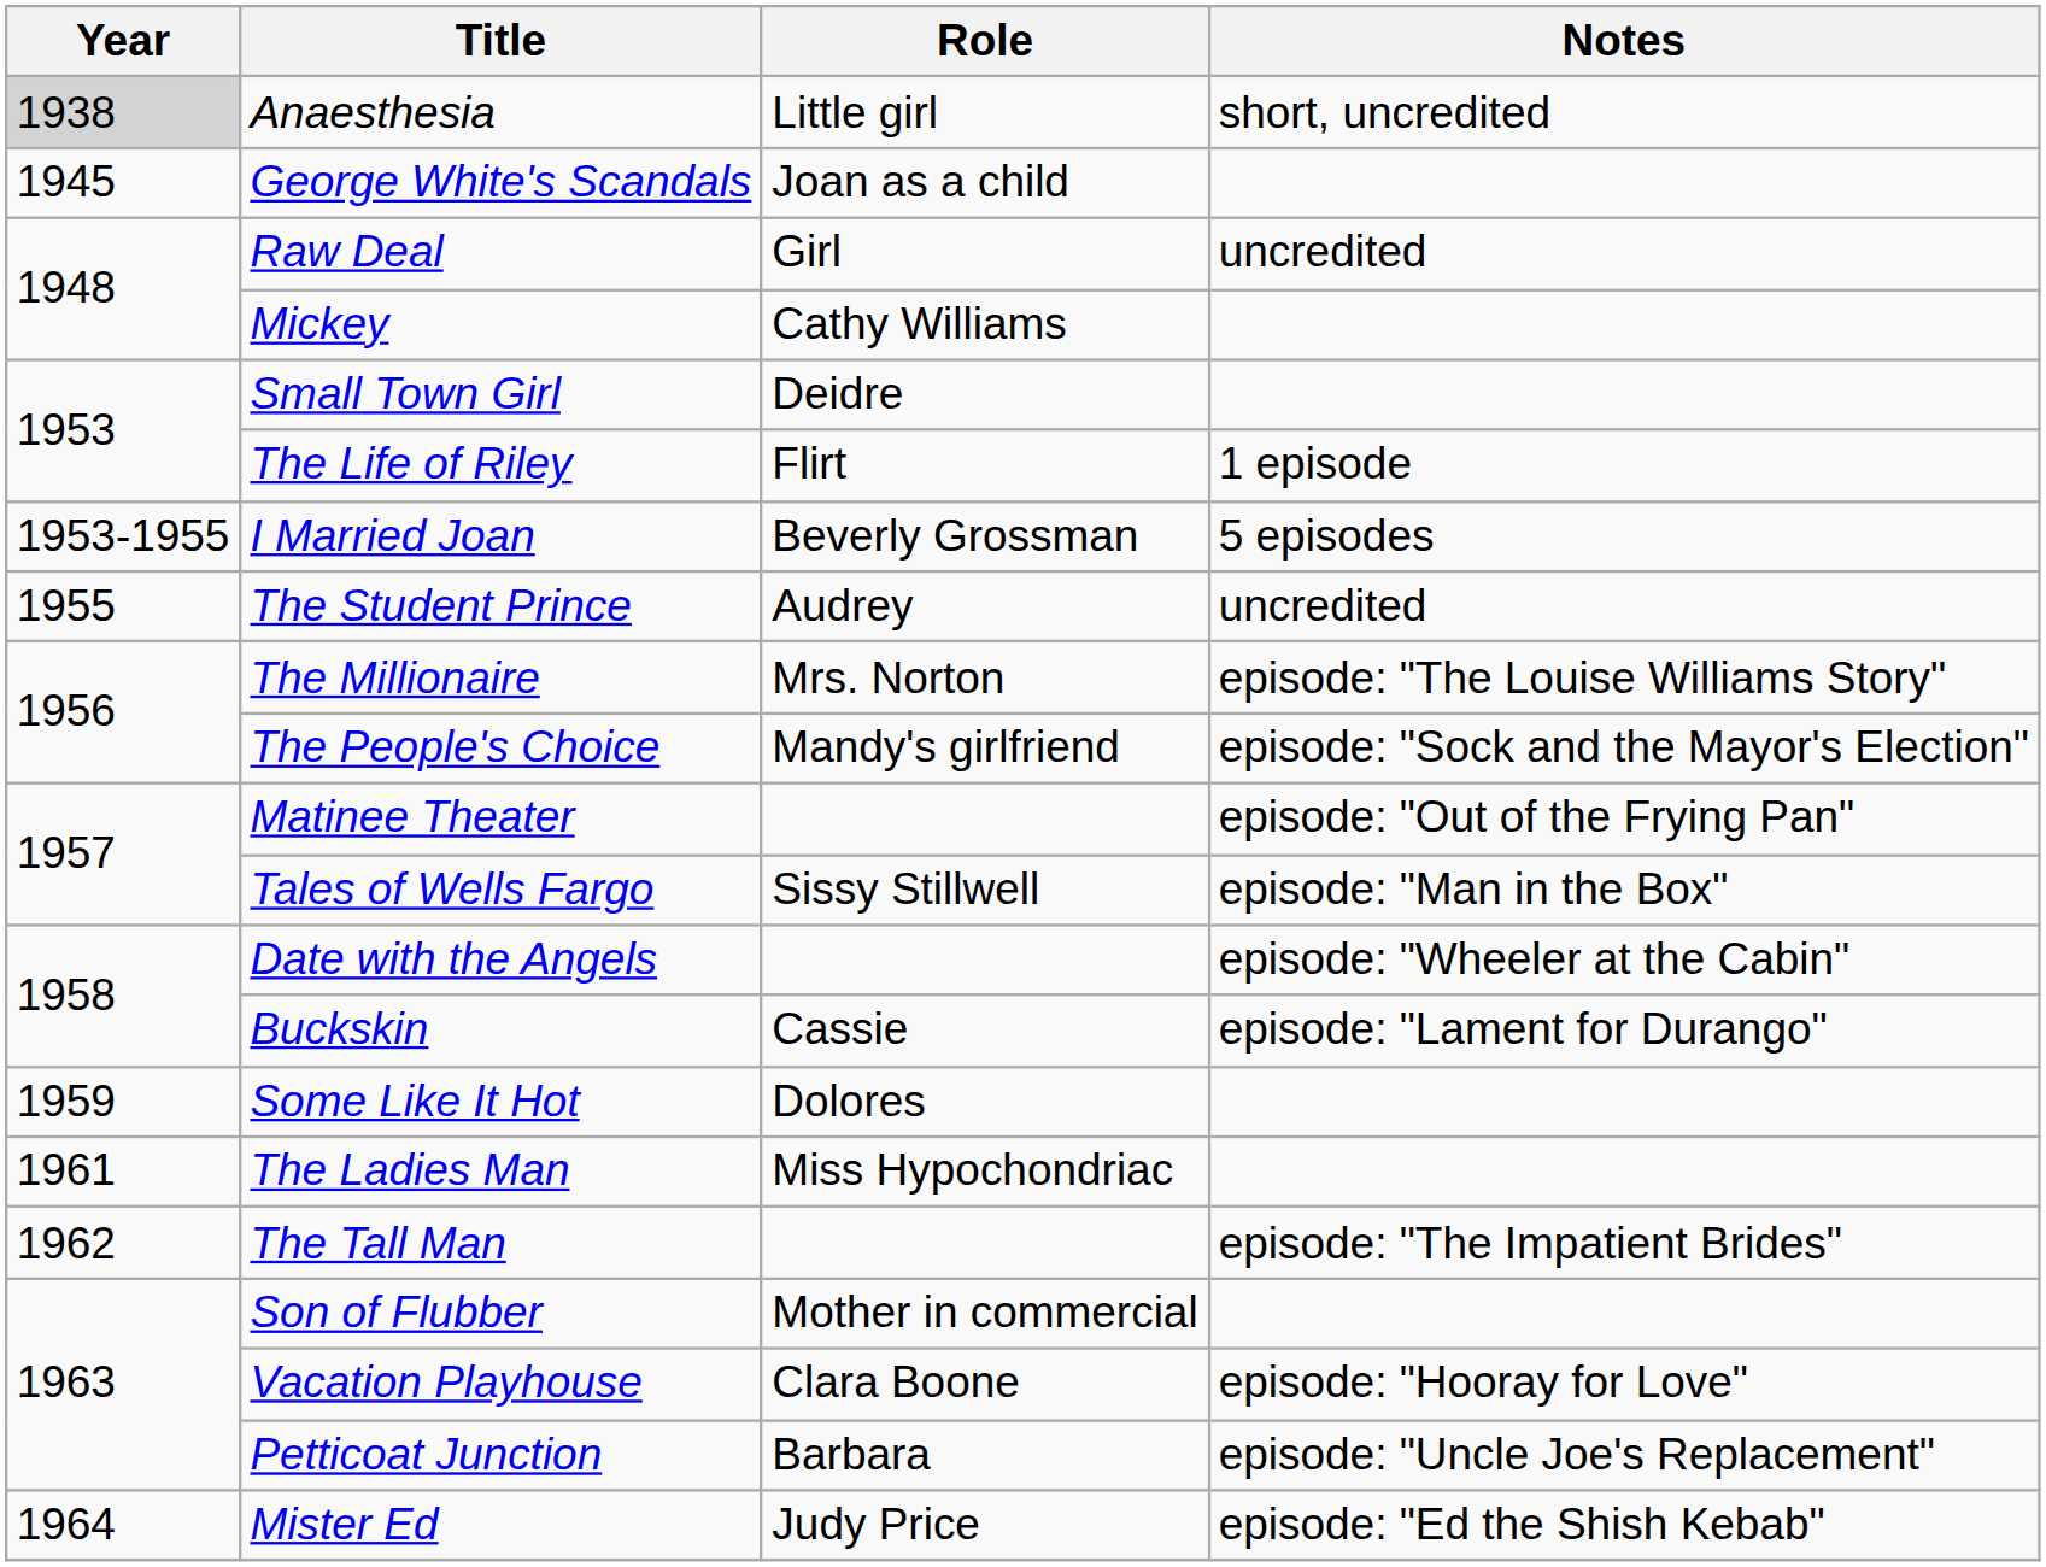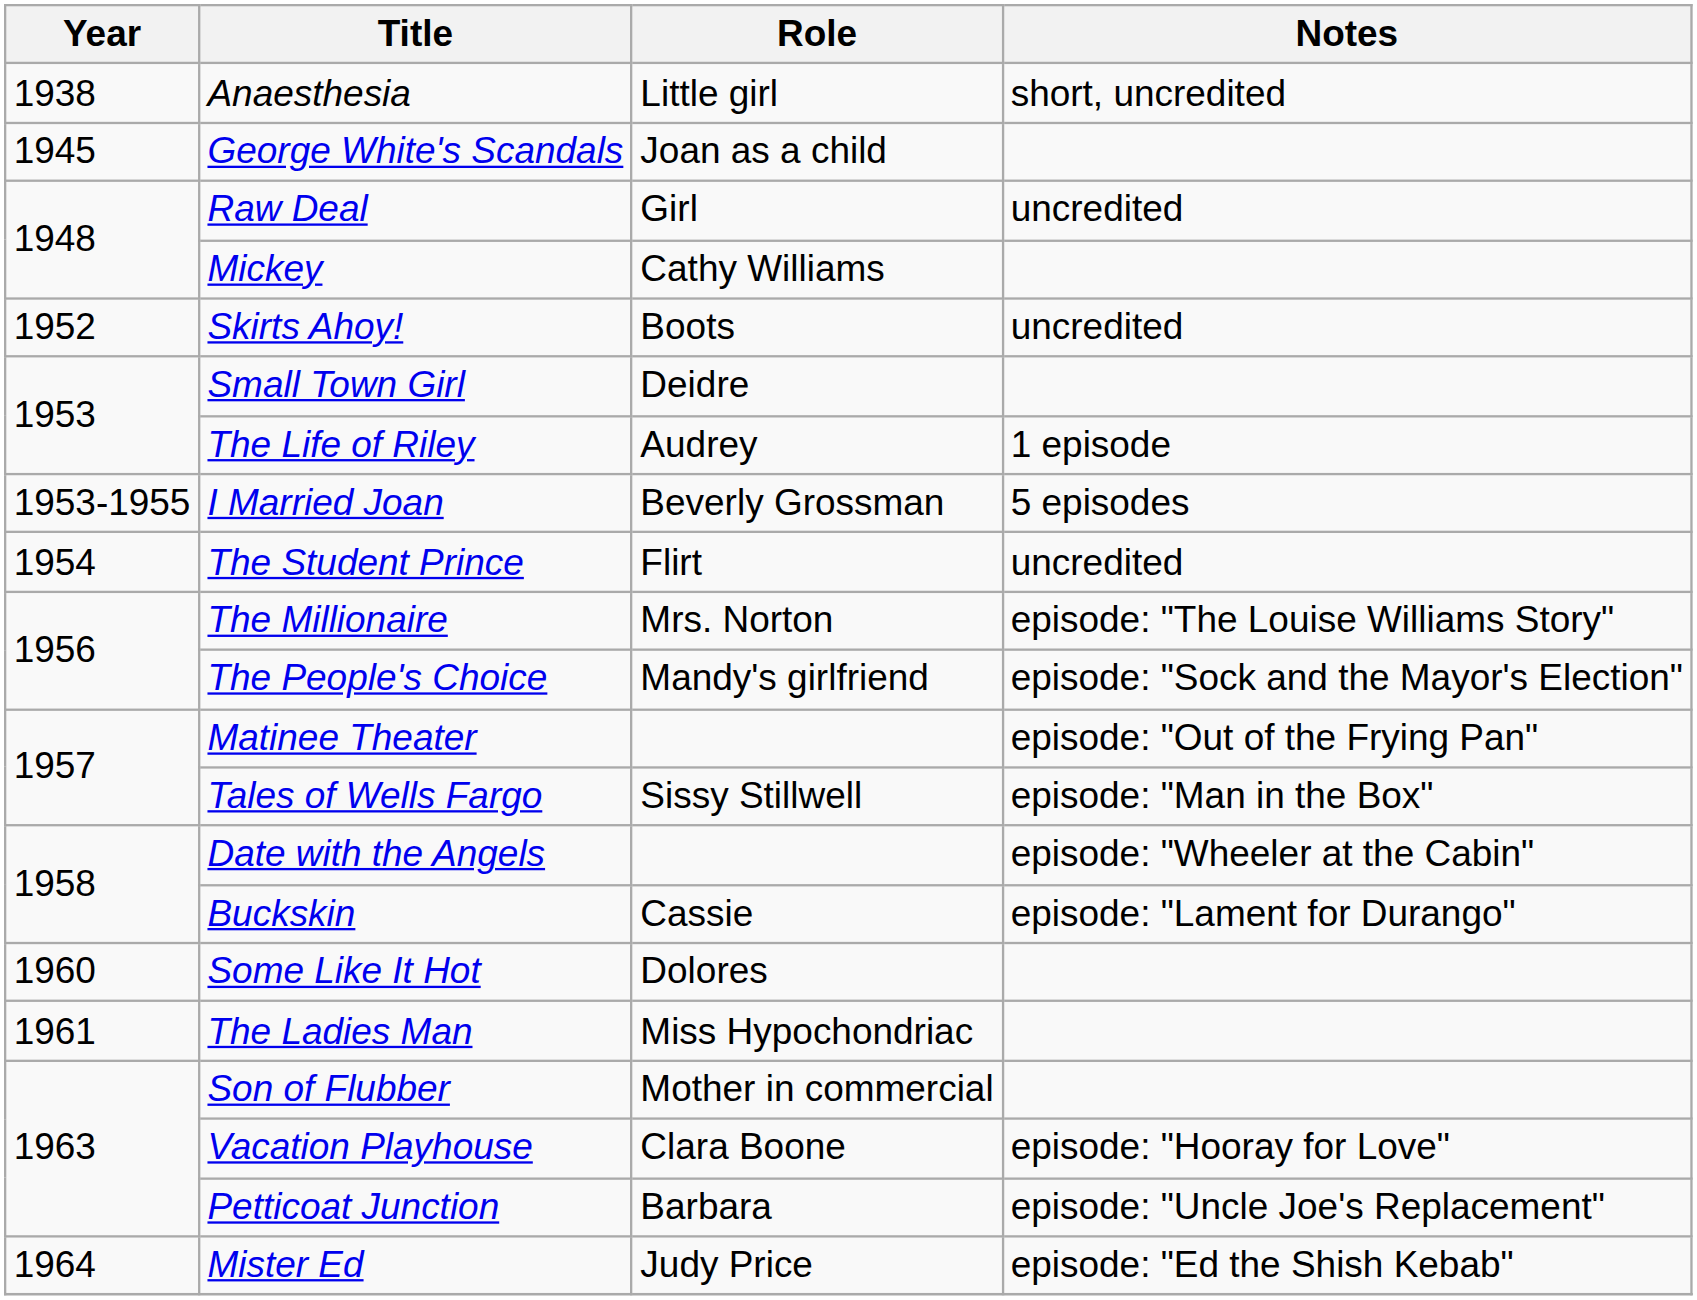 <table class="wikitable sortable">
 <tr>
 <th>Year</th>
 <th>Title</th>
 <th>Role</th>
 <th class="unsortable">Notes</th>
 </tr>
 <tr>
-<td style="background: lightgrey;">1938</td>
+<td>1938</td>
 <td><em>Anaesthesia</em></td>
 <td>Little girl</td>
 <td>short, uncredited</td>
 </tr>
 <tr>
 <td>1945</td>
 <td><em><a href='#'>George White's Scandals</a></em></td>
 <td>Joan as a child</td>
 <td></td>
 </tr>
 <tr>
 <td rowspan="2">1948</td>
 <td><em><a href='#'>Raw Deal</a></em></td>
 <td>Girl</td>
 <td>uncredited</td>
 </tr>
 <tr>
 <td><em><a href='#'>Mickey</a></em></td>
 <td>Cathy Williams</td>
 <td></td>
 </tr>
 <tr>
+<td>1952</td>
+<td><em><a href='#'>Skirts Ahoy!</a></em></td>
+<td>Boots</td>
+<td>uncredited</td>
+</tr>
+<tr>
 <td rowspan="2">1953</td>
 <td><em><a href='#'>Small Town Girl</a></em></td>
 <td>Deidre</td>
 <td></td>
 </tr>
 <tr>
 <td><em><a href='#'>The Life of Riley</a></em></td>
-<td>Flirt</td>
+<td>Audrey</td>
 <td>1 episode</td>
 </tr>
 <tr>
 <td>1953-1955</td>
 <td><em><a href='#'>I Married Joan</a></em></td>
 <td>Beverly Grossman</td>
 <td>5 episodes</td>
 </tr>
 <tr>
-<td>1955</td>
+<td>1954</td>
 <td><em><a href='#'>The Student Prince</a></em></td>
-<td>Audrey</td>
+<td>Flirt</td>
 <td>uncredited</td>
 </tr>
 <tr>
 <td rowspan="2">1956</td>
 <td><em><a href='#'>The Millionaire</a></em></td>
 <td>Mrs. Norton</td>
 <td>episode: "The Louise Williams Story"</td>
 </tr>
 <tr>
 <td><em><a href='#'>The People's Choice</a></em></td>
 <td>Mandy's girlfriend</td>
 <td>episode: "Sock and the Mayor's Election"</td>
 </tr>
 <tr>
 <td rowspan="2">1957</td>
 <td><em><a href='#'>Matinee Theater</a></em></td>
 <td></td>
 <td>episode: "Out of the Frying Pan"</td>
 </tr>
 <tr>
 <td><em><a href='#'>Tales of Wells Fargo</a></em></td>
 <td>Sissy Stillwell</td>
 <td>episode: "Man in the Box"</td>
 </tr>
 <tr>
 <td rowspan="2">1958</td>
 <td><em><a href='#'>Date with the Angels</a></em></td>
 <td></td>
 <td>episode: "Wheeler at the Cabin"</td>
 </tr>
 <tr>
 <td><em><a href='#'>Buckskin</a></em></td>
 <td>Cassie</td>
 <td>episode: "Lament for Durango"</td>
 </tr>
 <tr>
-<td>1959</td>
+<td>1960</td>
 <td><em><a href='#'>Some Like It Hot</a></em></td>
 <td>Dolores</td>
 <td></td>
 </tr>
 <tr>
 <td>1961</td>
 <td><em><a href='#'>The Ladies Man</a></em></td>
 <td>Miss Hypochondriac</td>
 <td></td>
-</tr>
-<tr>
-<td>1962</td>
-<td><em><a href='#'>The Tall Man</a></em></td>
-<td></td>
-<td>episode: "The Impatient Brides"</td>
 </tr>
 <tr>
 <td rowspan="3">1963</td>
 <td><em><a href='#'>Son of Flubber</a></em></td>
 <td>Mother in commercial</td>
 <td></td>
 </tr>
 <tr>
 <td><em><a href='#'>Vacation Playhouse</a></em></td>
 <td>Clara Boone</td>
 <td>episode: "Hooray for Love"</td>
 </tr>
 <tr>
 <td><em><a href='#'>Petticoat Junction</a></em></td>
 <td>Barbara</td>
 <td>episode: "Uncle Joe's Replacement"</td>
 </tr>
 <tr>
 <td>1964</td>
 <td><em><a href='#'>Mister Ed</a></em></td>
 <td>Judy Price</td>
 <td>episode: "Ed the Shish Kebab"</td>
 </tr>
 <tr>
 </tr>
 </table>
